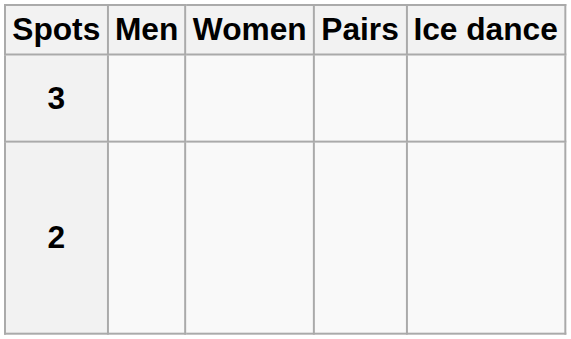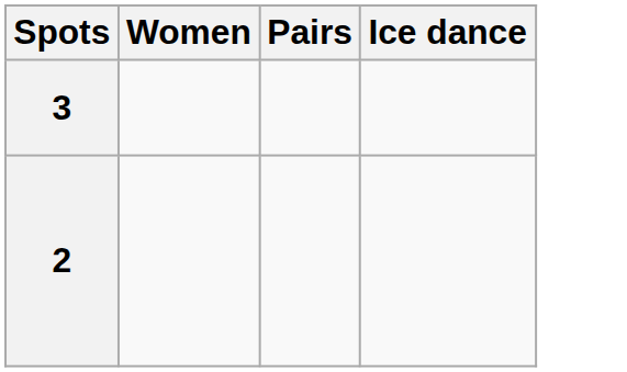 <table class="wikitable unsortable" style="text-align:left;">
 <tr>
 <th scope="col">Spots</th>
-<th scope="col">Men</th>
 <th scope="col">Women</th>
 <th scope="col">Pairs</th>
 <th scope="col">Ice dance</th>
 </tr>
 <tr>
 <th scope="row">3</th>
-<td valign="top"><br><br></td>
 <td valign="top"><br></td>
 <td valign="top"><br><br></td>
 <td valign="top"><br></td>
 </tr>
 <tr>
 <th scope="row">2</th>
-<td valign="top"><br><br><br><br></td>
 <td valign="top"><br><br></td>
 <td valign="top"><br><br><br><br><br></td>
 <td valign="top"><br><br><br><br></td>
 </tr>
 </table>
